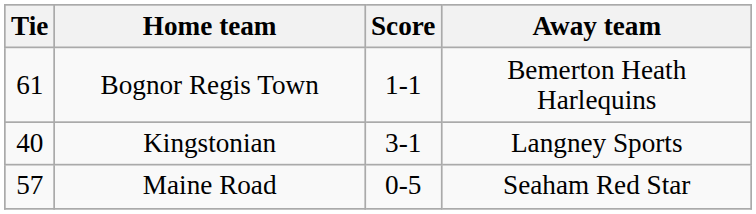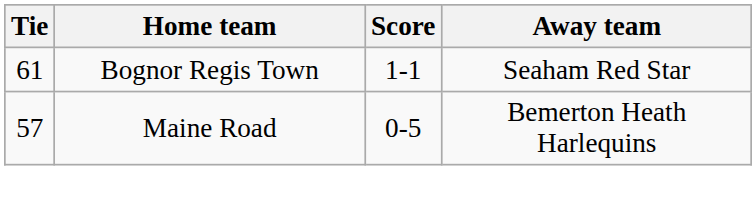 <table class="wikitable" style="text-align:center;">
 <tr>
 <th width=20>Tie</th>
 <th width=175>Home team</th>
 <th width=20>Score</th>
 <th width=175>Away team</th>
 </tr>
 <tr>
 <td>61</td>
 <td>Bognor Regis Town</td>
 <td>1-1</td>
-<td>Bemerton Heath Harlequins</td>
-</tr>
-<tr>
-<td>40</td>
-<td>Kingstonian</td>
-<td>3-1</td>
-<td>Langney Sports</td>
+<td>Seaham Red Star</td>
 </tr>
 <tr>
 <td>57</td>
 <td>Maine Road</td>
 <td>0-5</td>
-<td>Seaham Red Star</td>
+<td>Bemerton Heath Harlequins</td>
 </tr>
 </table>
